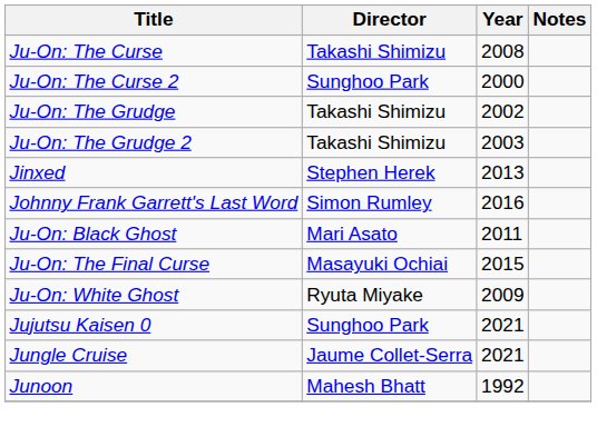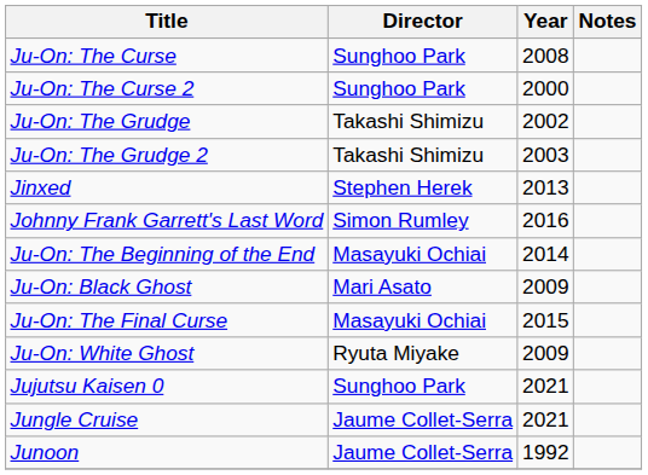 <table class="wikitable">
 <tr>
 <th>Title</th>
 <th>Director</th>
 <th>Year</th>
 <th>Notes</th>
 </tr>
 <tr>
 <td><em><a href='#'>Ju-On: The Curse</a></em></td>
-<td><a href='#'>Takashi Shimizu</a></td>
+<td><a href='#'>Sunghoo Park</a></td>
 <td>2008</td>
 <td></td>
 </tr>
 <tr>
 <td><em><a href='#'>Ju-On: The Curse 2</a></em></td>
 <td><a href='#'>Sunghoo Park</a></td>
 <td>2000</td>
 <td></td>
 </tr>
 <tr>
 <td><em><a href='#'>Ju-On: The Grudge</a></em></td>
 <td>Takashi Shimizu</td>
 <td>2002</td>
 <td></td>
 </tr>
 <tr>
 <td><em><a href='#'>Ju-On: The Grudge 2</a></em></td>
 <td>Takashi Shimizu</td>
 <td>2003</td>
 <td></td>
 </tr>
 <tr>
 <td><em><a href='#'>Jinxed</a></em></td>
 <td><a href='#'>Stephen Herek</a></td>
 <td>2013</td>
 <td></td>
 </tr>
 <tr>
 <td><em><a href='#'>Johnny Frank Garrett's Last Word</a></em></td>
 <td><a href='#'>Simon Rumley</a></td>
 <td>2016</td>
 <td></td>
 </tr>
 <tr>
+<td><em><a href='#'>Ju-On: The Beginning of the End</a></em></td>
+<td><a href='#'>Masayuki Ochiai</a></td>
+<td>2014</td>
+<td></td>
+</tr>
+<tr>
 <td><em><a href='#'>Ju-On: Black Ghost</a></em></td>
 <td><a href='#'>Mari Asato</a></td>
-<td>2011</td>
+<td>2009</td>
 <td></td>
 </tr>
 <tr>
 <td><em><a href='#'>Ju-On: The Final Curse</a></em></td>
 <td><a href='#'>Masayuki Ochiai</a></td>
 <td>2015</td>
 <td></td>
 </tr>
 <tr>
 <td><em><a href='#'>Ju-On: White Ghost</a></em></td>
 <td>Ryuta Miyake</td>
 <td>2009</td>
 <td></td>
 </tr>
 <tr>
 <td><em><a href='#'>Jujutsu Kaisen 0</a></em></td>
 <td><a href='#'>Sunghoo Park</a></td>
 <td>2021</td>
 <td></td>
 </tr>
 <tr>
 <td><em><a href='#'>Jungle Cruise</a></em></td>
 <td><a href='#'>Jaume Collet-Serra</a></td>
 <td>2021</td>
 <td></td>
 </tr>
 <tr>
 <td><em><a href='#'>Junoon</a></em></td>
-<td><a href='#'>Mahesh Bhatt</a></td>
+<td><a href='#'>Jaume Collet-Serra</a></td>
 <td>1992</td>
 <td></td>
 </tr>
 <tr>
 </tr>
 </table>
